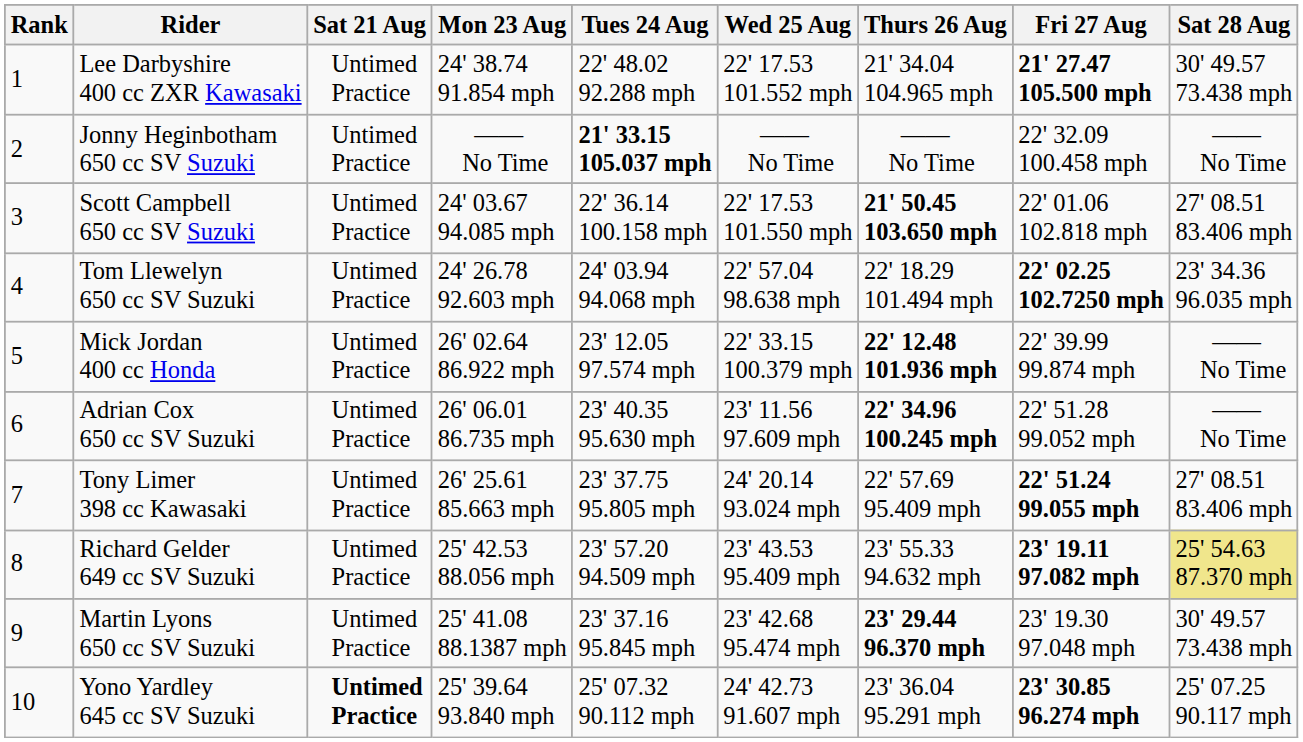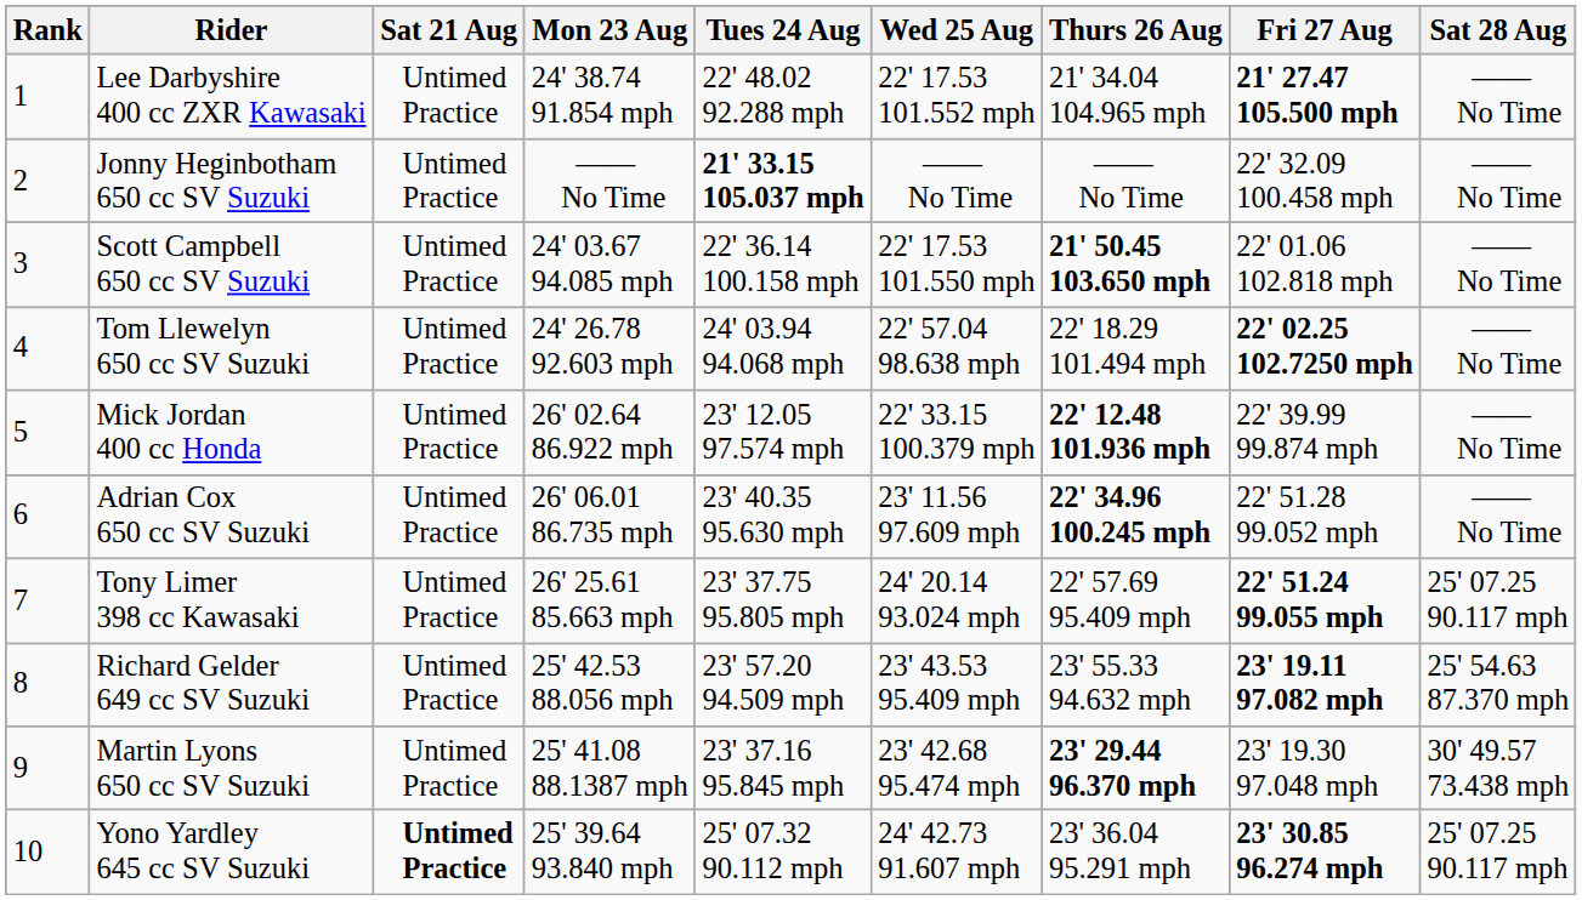 <table class="wikitable" style="font-size: 85%;">
 <tr style="background:#efefef;">
 <th>Rank</th>
 <th>Rider</th>
 <th>Sat 21 Aug</th>
 <th>Mon 23 Aug</th>
 <th>Tues 24 Aug</th>
 <th>Wed 25 Aug</th>
 <th>Thurs 26 Aug</th>
 <th>Fri 27 Aug</th>
 <th>Sat 28 Aug</th>
 </tr>
 <tr>
 <td>1</td>
 <td> Lee Darbyshire<br> 400 cc ZXR <a href='#'>Kawasaki</a></td>
 <td>   Untimed<br>   Practice</td>
 <td>24' 38.74 <br> 91.854 mph</td>
 <td>22' 48.02 <br> 92.288 mph</td>
 <td>22' 17.53 <br> 101.552 mph</td>
 <td>21' 34.04 <br> 104.965 mph</td>
 <td><strong>21' 27.47 <br> 105.500 mph</strong></td>
-<td>30' 49.57 <br> 73.438 mph</td>
+<td>      ——<br>    No Time</td>
 </tr>
 <tr>
 <td>2</td>
 <td> Jonny Heginbotham<br> 650 cc SV <a href='#'>Suzuki</a></td>
 <td>   Untimed<br>   Practice</td>
 <td>      ——<br>    No Time</td>
 <td><strong>21' 33.15 <br> 105.037 mph</strong></td>
 <td>      ——<br>    No Time</td>
 <td>      ——<br>    No Time</td>
 <td>22' 32.09 <br> 100.458 mph</td>
 <td>      ——<br>    No Time</td>
 </tr>
 <tr>
 <td>3</td>
 <td> Scott Campbell<br> 650 cc SV <a href='#'>Suzuki</a></td>
 <td>   Untimed<br>   Practice</td>
 <td>24' 03.67 <br> 94.085 mph</td>
 <td>22' 36.14 <br> 100.158 mph</td>
 <td>22' 17.53 <br> 101.550 mph</td>
 <td><strong>21' 50.45 <br> 103.650 mph</strong></td>
 <td>22' 01.06 <br> 102.818 mph</td>
-<td>27' 08.51 <br> 83.406 mph</td>
+<td>      ——<br>    No Time</td>
 </tr>
 <tr>
 <td>4</td>
 <td> Tom Llewelyn<br> 650 cc SV Suzuki</td>
 <td>   Untimed<br>   Practice</td>
 <td>24' 26.78 <br> 92.603 mph</td>
 <td>24' 03.94 <br> 94.068 mph</td>
 <td>22' 57.04 <br> 98.638 mph</td>
 <td>22' 18.29 <br> 101.494 mph</td>
 <td><strong>22' 02.25 <br> 102.7250 mph</strong></td>
-<td>23' 34.36 <br> 96.035 mph</td>
+<td>      ——<br>    No Time</td>
 </tr>
 <tr>
 <td>5</td>
 <td> Mick Jordan<br> 400 cc  <a href='#'>Honda</a></td>
 <td>   Untimed<br>   Practice</td>
 <td>26' 02.64 <br> 86.922 mph</td>
 <td>23' 12.05 <br> 97.574 mph</td>
 <td>22' 33.15 <br> 100.379 mph</td>
 <td><strong>22' 12.48 <br> 101.936 mph</strong></td>
 <td>22' 39.99 <br> 99.874 mph</td>
 <td>      ——<br>    No Time</td>
 </tr>
 <tr>
 <td>6</td>
 <td> Adrian Cox<br> 650 cc SV Suzuki</td>
 <td>   Untimed<br>   Practice</td>
 <td>26' 06.01 <br> 86.735 mph</td>
 <td>23' 40.35 <br> 95.630 mph</td>
 <td>23' 11.56 <br> 97.609 mph</td>
 <td><strong>22' 34.96 <br> 100.245 mph</strong></td>
 <td>22' 51.28 <br> 99.052 mph</td>
 <td>      ——<br>    No Time</td>
 </tr>
 <tr>
 <td>7</td>
 <td> Tony Limer<br> 398 cc Kawasaki</td>
 <td>   Untimed<br>   Practice</td>
 <td>26' 25.61 <br> 85.663 mph</td>
 <td>23' 37.75 <br> 95.805 mph</td>
 <td>24' 20.14 <br> 93.024 mph</td>
 <td>22' 57.69 <br> 95.409 mph</td>
 <td><strong>22' 51.24 <br> 99.055 mph</strong></td>
-<td>27' 08.51 <br> 83.406 mph</td>
+<td>25' 07.25 <br> 90.117 mph</td>
 </tr>
 <tr>
 <td>8</td>
 <td> Richard Gelder<br> 649 cc SV Suzuki</td>
 <td>   Untimed<br>   Practice</td>
 <td>25' 42.53 <br> 88.056 mph</td>
 <td>23' 57.20 <br> 94.509 mph</td>
 <td>23' 43.53 <br> 95.409 mph</td>
 <td>23' 55.33 <br> 94.632 mph</td>
 <td><strong>23' 19.11 <br> 97.082 mph</strong></td>
-<td style="background: khaki;">25' 54.63 <br> 87.370 mph</td>
+<td>25' 54.63 <br> 87.370 mph</td>
 </tr>
 <tr>
 <td>9</td>
 <td> Martin Lyons<br> 650 cc SV Suzuki</td>
 <td>   Untimed<br>   Practice</td>
 <td>25' 41.08 <br> 88.1387 mph</td>
 <td>23' 37.16 <br> 95.845 mph</td>
 <td>23' 42.68 <br> 95.474 mph</td>
 <td><strong>23' 29.44 <br> 96.370 mph</strong></td>
 <td>23' 19.30 <br> 97.048 mph</td>
 <td>30' 49.57 <br> 73.438 mph</td>
 </tr>
 <tr>
 <td>10</td>
 <td> Yono Yardley<br> 645 cc SV Suzuki</td>
 <td><strong>   Untimed<br>   Practice</strong></td>
 <td>25' 39.64 <br> 93.840 mph</td>
 <td>25' 07.32 <br> 90.112 mph</td>
 <td>24' 42.73 <br> 91.607 mph</td>
 <td>23' 36.04 <br> 95.291 mph</td>
 <td><strong>23' 30.85 <br> 96.274 mph</strong></td>
 <td>25' 07.25 <br> 90.117 mph</td>
 </tr>
 </table>
